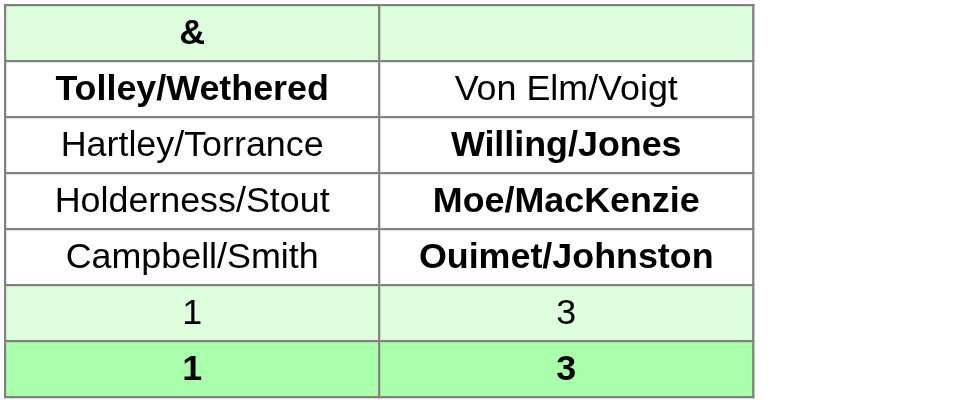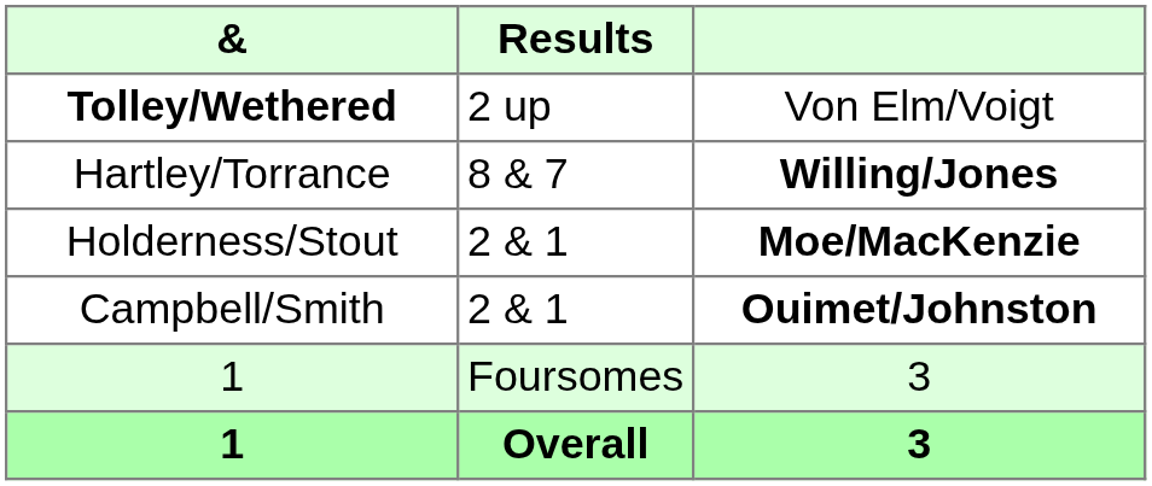 <table border="1" cellpadding="3" style="border-collapse:collapse; text-align:center;">
 <tr style="background:#ddffdd;">
 <th width=160> & </th>
+<th>Results</th>
 <th width=160></th>
 </tr>
 <tr>
 <td><strong>Tolley/Wethered</strong></td>
+<td align=left> 2 up</td>
 <td>Von Elm/Voigt</td>
 </tr>
 <tr>
 <td>Hartley/Torrance</td>
+<td align=left> 8 & 7</td>
 <td><strong>Willing/Jones</strong></td>
 </tr>
 <tr>
 <td>Holderness/Stout</td>
+<td align=left> 2 & 1</td>
 <td><strong>Moe/MacKenzie</strong></td>
 </tr>
 <tr>
 <td>Campbell/Smith</td>
+<td align=left> 2 & 1</td>
 <td><strong>Ouimet/Johnston</strong></td>
 </tr>
 <tr style="background:#ddffdd;">
 <td>1</td>
+<td>Foursomes</td>
 <td>3</td>
 </tr>
 <tr style="background:#aaffaa;">
 <th>1</th>
+<th>Overall</th>
 <th>3</th>
 </tr>
 </table>
